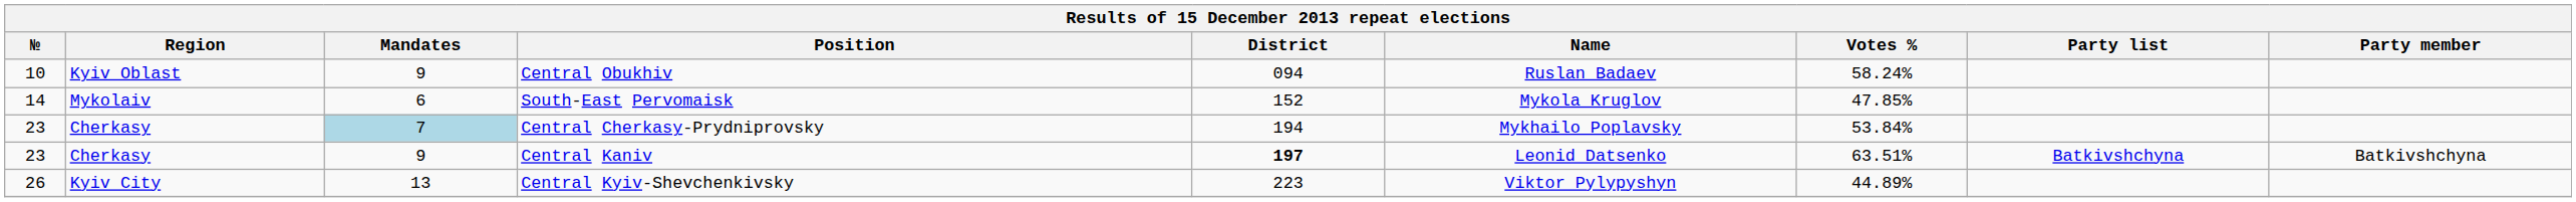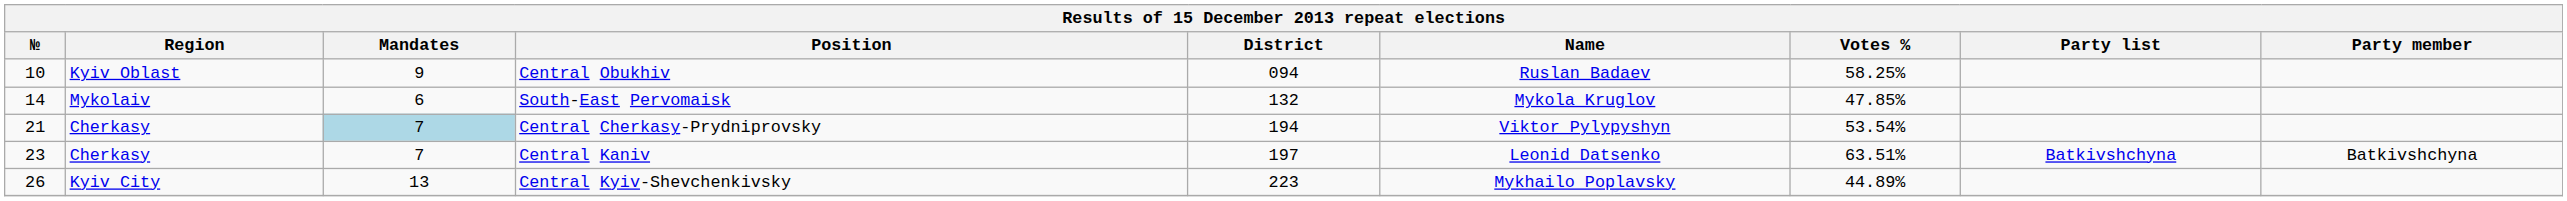 <table class="wikitable sortable collapsible collapsed" style="width:100%">
 <tr>
 <th colspan=9>Results of 15 December 2013 repeat elections</th>
 </tr>
 <tr>
 <th>№</th>
 <th>Region</th>
 <th>Mandates</th>
 <th>Position</th>
 <th>District</th>
 <th>Name</th>
 <th>Votes %</th>
 <th>Party list</th>
 <th>Party member</th>
 </tr>
 <tr>
 <td style="text-align: center">10</td>
 <td><a href='#'>Kyiv Oblast</a></td>
 <td style="text-align: center">9</td>
 <td><a href='#'>Central</a> <a href='#'>Obukhiv</a></td>
 <td style="text-align: center">094</td>
 <td style="text-align: center"><a href='#'>Ruslan Badaev</a></td>
-<td style="text-align: center">58.24%</td>
+<td style="text-align: center">58.25%</td>
 <td style="text-align: center"></td>
 <td style="text-align: center"></td>
 </tr>
 <tr>
 <td style="text-align: center">14</td>
 <td><a href='#'>Mykolaiv</a></td>
 <td style="text-align: center">6</td>
 <td><a href='#'>South</a>-<a href='#'>East</a> <a href='#'>Pervomaisk</a></td>
-<td style="text-align: center">152</td>
+<td style="text-align: center">132</td>
 <td style="text-align: center"><a href='#'>Mykola Kruglov</a></td>
 <td style="text-align: center">47.85%</td>
 <td style="text-align: center"></td>
 <td style="text-align: center"></td>
 </tr>
 <tr>
-<td style="text-align: center">23</td>
+<td style="text-align: center">21</td>
 <td><a href='#'>Cherkasy</a></td>
 <td style="background: lightblue; text-align: center">7</td>
 <td><a href='#'>Central</a> <a href='#'>Cherkasy</a>-Prydniprovsky</td>
 <td style="text-align: center">194</td>
-<td style="text-align: center"><a href='#'>Mykhailo Poplavsky</a></td>
-<td style="text-align: center">53.84%</td>
+<td style="text-align: center"><a href='#'>Viktor Pylypyshyn</a></td>
+<td style="text-align: center">53.54%</td>
 <td style="text-align: center"></td>
 <td style="text-align: center"></td>
 </tr>
 <tr>
 <td style="text-align: center">23</td>
 <td><a href='#'>Cherkasy</a></td>
-<td style="text-align: center">9</td>
+<td style="text-align: center">7</td>
 <td><a href='#'>Central</a> <a href='#'>Kaniv</a></td>
-<td style="text-align: center"><strong>197</strong></td>
+<td style="text-align: center">197</td>
 <td style="text-align: center"><a href='#'>Leonid Datsenko</a></td>
 <td style="text-align: center">63.51%</td>
 <td style="text-align: center"><a href='#'>Batkivshchyna</a></td>
 <td style="text-align: center">Batkivshchyna</td>
 </tr>
 <tr>
 <td style="text-align: center">26</td>
 <td><a href='#'>Kyiv City</a></td>
 <td style="text-align: center">13</td>
 <td><a href='#'>Central</a> <a href='#'>Kyiv</a>-Shevchenkivsky</td>
 <td style="text-align: center">223</td>
-<td style="text-align: center"><a href='#'>Viktor Pylypyshyn</a></td>
+<td style="text-align: center"><a href='#'>Mykhailo Poplavsky</a></td>
 <td style="text-align: center">44.89%</td>
 <td style="text-align: center"></td>
 <td style="text-align: center"></td>
 </tr>
 <tr>
 </tr>
 </table>
